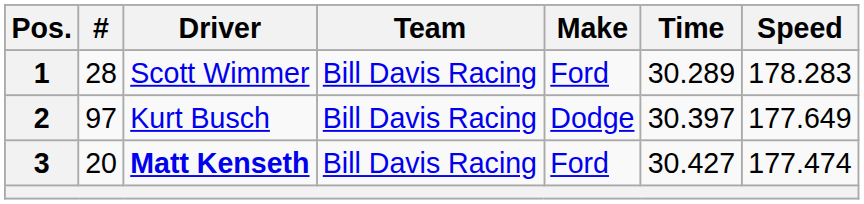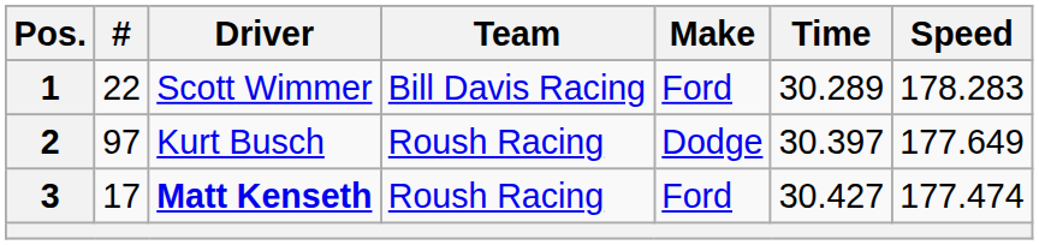 <table class="wikitable" style="font-size:95%">
 <tr>
 <th>Pos.</th>
 <th>#</th>
 <th>Driver</th>
 <th>Team</th>
 <th>Make</th>
 <th>Time</th>
 <th>Speed</th>
 </tr>
 <tr>
 <th>1</th>
-<td>28</td>
+<td>22</td>
 <td><a href='#'>Scott Wimmer</a></td>
 <td><a href='#'>Bill Davis Racing</a></td>
 <td><a href='#'>Ford</a></td>
 <td>30.289</td>
 <td>178.283</td>
 </tr>
 <tr>
 <th>2</th>
 <td>97</td>
 <td><a href='#'>Kurt Busch</a></td>
-<td><a href='#'>Bill Davis Racing</a></td>
+<td><a href='#'>Roush Racing</a></td>
 <td><a href='#'>Dodge</a></td>
 <td>30.397</td>
 <td>177.649</td>
 </tr>
 <tr>
 <th>3</th>
-<td>20</td>
+<td>17</td>
 <td><strong><a href='#'>Matt Kenseth</a></strong></td>
-<td><a href='#'>Bill Davis Racing</a></td>
+<td><a href='#'>Roush Racing</a></td>
 <td><a href='#'>Ford</a></td>
 <td>30.427</td>
 <td>177.474</td>
 </tr>
 <tr>
 <th colspan="7"></th>
 </tr>
 </table>
